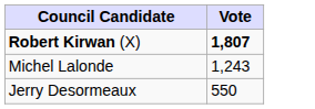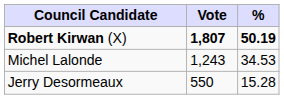 <table class="wikitable">
 <tr>
 <th style="background:#ddf; width:200px;">Council Candidate</th>
 <th style="background:#ddf; width:50px;">Vote</th>
+<th style="background:#ddf; width:30px;">%</th>
 </tr>
 <tr>
 <td><strong>Robert Kirwan</strong> (X)</td>
 <td><strong>1,807</strong></td>
+<td><strong>50.19</strong></td>
 </tr>
 <tr>
 <td>Michel Lalonde</td>
 <td>1,243</td>
+<td>34.53</td>
 </tr>
 <tr>
 <td>Jerry Desormeaux</td>
 <td>550</td>
+<td>15.28</td>
 </tr>
 </table>
